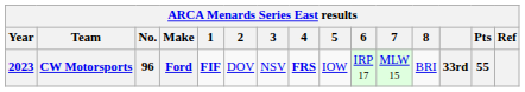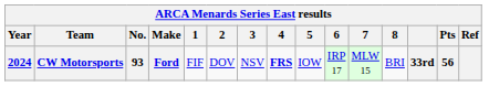 <table class="wikitable" style="text-align:center; font-size:75%">
 <tr>
 <th colspan=15><a href='#'>ARCA Menards Series East</a> results</th>
 </tr>
 <tr>
 <th>Year</th>
 <th>Team</th>
 <th>No.</th>
 <th>Make</th>
 <th>1</th>
 <th>2</th>
 <th>3</th>
 <th>4</th>
 <th>5</th>
 <th>6</th>
 <th>7</th>
 <th>8</th>
 <th></th>
 <th>Pts</th>
 <th>Ref</th>
 </tr>
 <tr>
-<th><a href='#'>2023</a></th>
+<th><a href='#'>2024</a></th>
 <th><a href='#'>CW Motorsports</a></th>
-<th>96</th>
+<th>93</th>
 <th><a href='#'>Ford</a></th>
-<td><strong><a href='#'>FIF</a></strong></td>
+<td><a href='#'>FIF</a></td>
 <td><a href='#'>DOV</a></td>
 <td><a href='#'>NSV</a></td>
 <td><strong><a href='#'>FRS</a></strong></td>
 <td><a href='#'>IOW</a></td>
 <td style="background:#DFFFDF;"><a href='#'>IRP</a><br><small>17</small></td>
 <td style="background:#DFFFDF;"><a href='#'>MLW</a><br><small>15</small></td>
 <td><a href='#'>BRI</a></td>
 <th>33rd</th>
-<th>55</th>
+<th>56</th>
 <th></th>
 </tr>
 </table>
